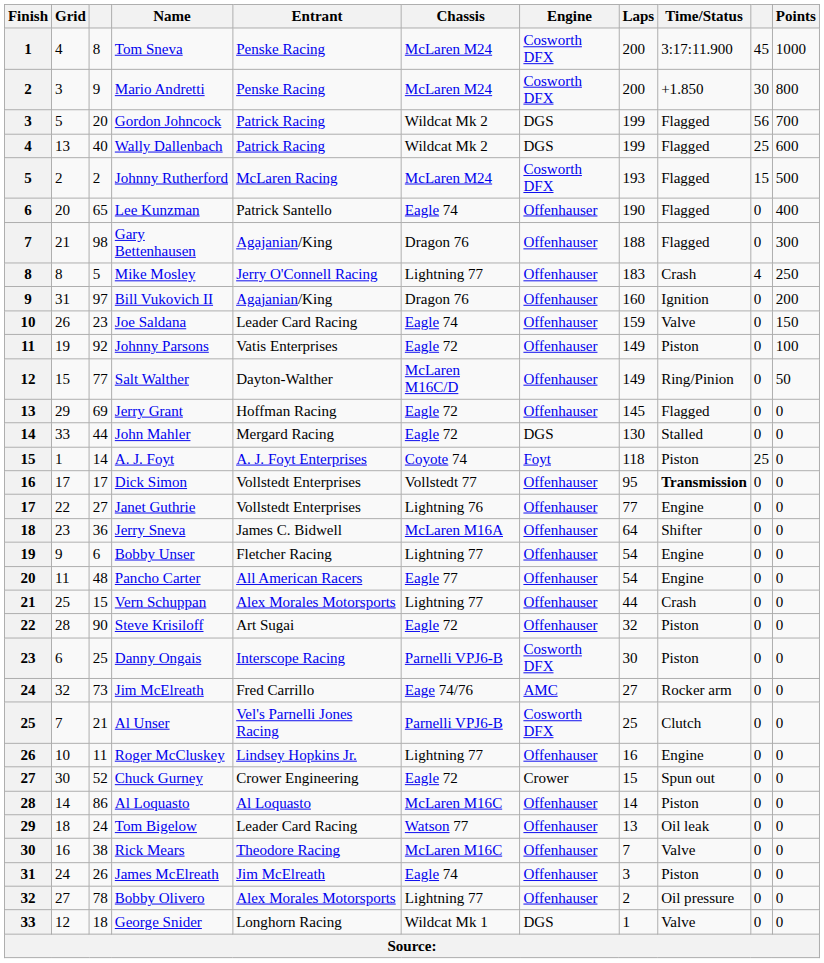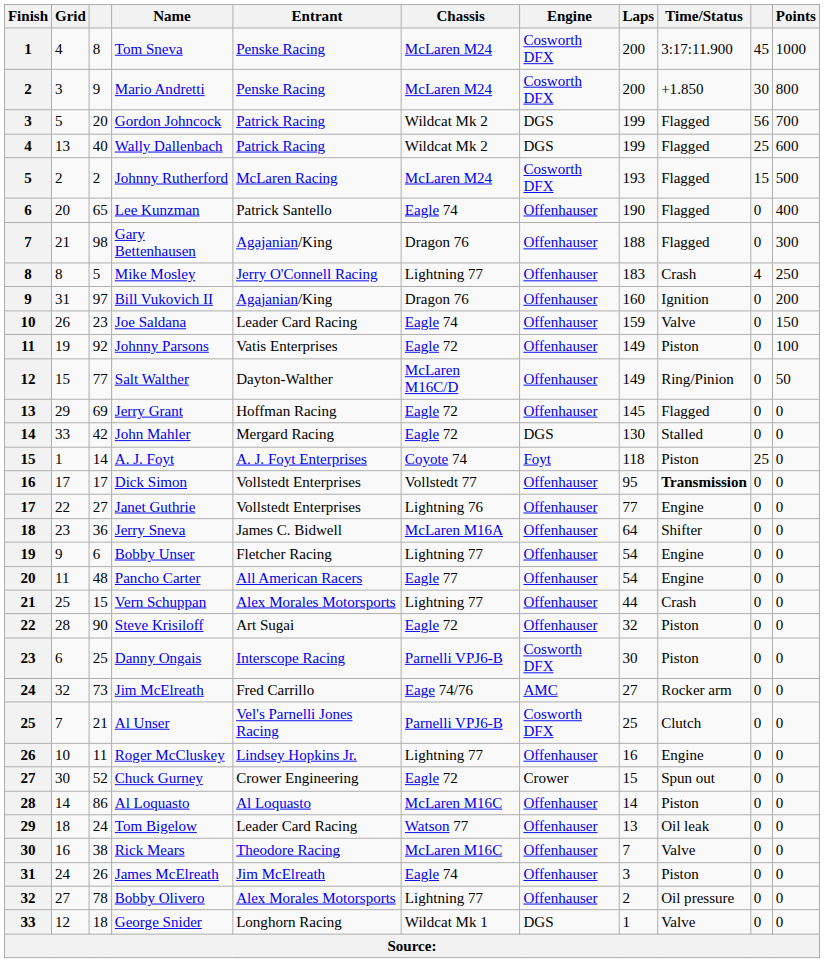 <table class="wikitable">
 <tr>
 <th>Finish</th>
 <th>Grid</th>
 <th></th>
 <th>Name</th>
 <th>Entrant</th>
 <th>Chassis</th>
 <th>Engine</th>
 <th>Laps</th>
 <th>Time/Status</th>
 <th></th>
 <th>Points</th>
 </tr>
 <tr>
 <th>1</th>
 <td>4</td>
 <td>8</td>
 <td> <a href='#'>Tom Sneva</a></td>
 <td><a href='#'>Penske Racing</a></td>
 <td><a href='#'>McLaren M24</a></td>
 <td><a href='#'>Cosworth DFX</a></td>
 <td>200</td>
 <td>3:17:11.900</td>
 <td>45</td>
 <td>1000</td>
 </tr>
 <tr>
 <th>2</th>
 <td>3</td>
 <td>9</td>
 <td> <a href='#'>Mario Andretti</a></td>
 <td><a href='#'>Penske Racing</a></td>
 <td><a href='#'>McLaren M24</a></td>
 <td><a href='#'>Cosworth DFX</a></td>
 <td>200</td>
 <td>+1.850</td>
 <td>30</td>
 <td>800</td>
 </tr>
 <tr>
 <th>3</th>
 <td>5</td>
 <td>20</td>
 <td> <a href='#'>Gordon Johncock</a></td>
 <td><a href='#'>Patrick Racing</a></td>
 <td>Wildcat Mk 2</td>
 <td>DGS</td>
 <td>199</td>
 <td>Flagged</td>
 <td>56</td>
 <td>700</td>
 </tr>
 <tr>
 <th>4</th>
 <td>13</td>
 <td>40</td>
 <td> <a href='#'>Wally Dallenbach</a></td>
 <td><a href='#'>Patrick Racing</a></td>
 <td>Wildcat Mk 2</td>
 <td>DGS</td>
 <td>199</td>
 <td>Flagged</td>
 <td>25</td>
 <td>600</td>
 </tr>
 <tr>
 <th>5</th>
 <td>2</td>
 <td>2</td>
 <td> <a href='#'>Johnny Rutherford</a></td>
 <td><a href='#'>McLaren Racing</a></td>
 <td><a href='#'>McLaren M24</a></td>
 <td><a href='#'>Cosworth DFX</a></td>
 <td>193</td>
 <td>Flagged</td>
 <td>15</td>
 <td>500</td>
 </tr>
 <tr>
 <th>6</th>
 <td>20</td>
 <td>65</td>
 <td> <a href='#'>Lee Kunzman</a></td>
 <td>Patrick Santello</td>
 <td><a href='#'>Eagle</a> 74</td>
 <td><a href='#'>Offenhauser</a></td>
 <td>190</td>
 <td>Flagged</td>
 <td>0</td>
 <td>400</td>
 </tr>
 <tr>
 <th>7</th>
 <td>21</td>
 <td>98</td>
 <td> <a href='#'>Gary Bettenhausen</a></td>
 <td><a href='#'>Agajanian</a>/King</td>
 <td>Dragon 76</td>
 <td><a href='#'>Offenhauser</a></td>
 <td>188</td>
 <td>Flagged</td>
 <td>0</td>
 <td>300</td>
 </tr>
 <tr>
 <th>8</th>
 <td>8</td>
 <td>5</td>
 <td> <a href='#'>Mike Mosley</a></td>
 <td><a href='#'>Jerry O'Connell Racing</a></td>
 <td>Lightning 77</td>
 <td><a href='#'>Offenhauser</a></td>
 <td>183</td>
 <td>Crash</td>
 <td>4</td>
 <td>250</td>
 </tr>
 <tr>
 <th>9</th>
 <td>31</td>
 <td>97</td>
 <td> <a href='#'>Bill Vukovich II</a></td>
 <td><a href='#'>Agajanian</a>/King</td>
 <td>Dragon 76</td>
 <td><a href='#'>Offenhauser</a></td>
 <td>160</td>
 <td>Ignition</td>
 <td>0</td>
 <td>200</td>
 </tr>
 <tr>
 <th>10</th>
 <td>26</td>
 <td>23</td>
 <td> <a href='#'>Joe Saldana</a></td>
 <td>Leader Card Racing</td>
 <td><a href='#'>Eagle</a> 74</td>
 <td><a href='#'>Offenhauser</a></td>
 <td>159</td>
 <td>Valve</td>
 <td>0</td>
 <td>150</td>
 </tr>
 <tr>
 <th>11</th>
 <td>19</td>
 <td>92</td>
 <td> <a href='#'>Johnny Parsons</a></td>
 <td>Vatis Enterprises</td>
 <td><a href='#'>Eagle</a> 72</td>
 <td><a href='#'>Offenhauser</a></td>
 <td>149</td>
 <td>Piston</td>
 <td>0</td>
 <td>100</td>
 </tr>
 <tr>
 <th>12</th>
 <td>15</td>
 <td>77</td>
 <td> <a href='#'>Salt Walther</a></td>
 <td>Dayton-Walther</td>
 <td><a href='#'>McLaren M16C/D</a></td>
 <td><a href='#'>Offenhauser</a></td>
 <td>149</td>
 <td>Ring/Pinion</td>
 <td>0</td>
 <td>50</td>
 </tr>
 <tr>
 <th>13</th>
 <td>29</td>
 <td>69</td>
 <td> <a href='#'>Jerry Grant</a></td>
 <td>Hoffman Racing</td>
 <td><a href='#'>Eagle</a> 72</td>
 <td><a href='#'>Offenhauser</a></td>
 <td>145</td>
 <td>Flagged</td>
 <td>0</td>
 <td>0</td>
 </tr>
 <tr>
 <th>14</th>
 <td>33</td>
-<td>44</td>
+<td>42</td>
 <td> <a href='#'>John Mahler</a></td>
 <td>Mergard Racing</td>
 <td><a href='#'>Eagle</a> 72</td>
 <td>DGS</td>
 <td>130</td>
 <td>Stalled</td>
 <td>0</td>
 <td>0</td>
 </tr>
 <tr>
 <th>15</th>
 <td>1</td>
 <td>14</td>
 <td> <a href='#'>A. J. Foyt</a></td>
 <td><a href='#'>A. J. Foyt Enterprises</a></td>
 <td><a href='#'>Coyote</a> 74</td>
 <td><a href='#'>Foyt</a></td>
 <td>118</td>
 <td>Piston</td>
 <td>25</td>
 <td>0</td>
 </tr>
 <tr>
 <th>16</th>
 <td>17</td>
 <td>17</td>
 <td> <a href='#'>Dick Simon</a></td>
 <td>Vollstedt Enterprises</td>
 <td>Vollstedt 77</td>
 <td><a href='#'>Offenhauser</a></td>
 <td>95</td>
 <td><strong>Transmission</strong></td>
 <td>0</td>
 <td>0</td>
 </tr>
 <tr>
 <th>17</th>
 <td>22</td>
 <td>27</td>
 <td> <a href='#'>Janet Guthrie</a></td>
 <td>Vollstedt Enterprises</td>
 <td>Lightning 76</td>
 <td><a href='#'>Offenhauser</a></td>
 <td>77</td>
 <td>Engine</td>
 <td>0</td>
 <td>0</td>
 </tr>
 <tr>
 <th>18</th>
 <td>23</td>
 <td>36</td>
 <td> <a href='#'>Jerry Sneva</a></td>
 <td>James C. Bidwell</td>
 <td><a href='#'>McLaren M16A</a></td>
 <td><a href='#'>Offenhauser</a></td>
 <td>64</td>
 <td>Shifter</td>
 <td>0</td>
 <td>0</td>
 </tr>
 <tr>
 <th>19</th>
 <td>9</td>
 <td>6</td>
 <td> <a href='#'>Bobby Unser</a></td>
 <td>Fletcher Racing</td>
 <td>Lightning 77</td>
 <td><a href='#'>Offenhauser</a></td>
 <td>54</td>
 <td>Engine</td>
 <td>0</td>
 <td>0</td>
 </tr>
 <tr>
 <th>20</th>
 <td>11</td>
 <td>48</td>
 <td> <a href='#'>Pancho Carter</a></td>
 <td><a href='#'>All American Racers</a></td>
 <td><a href='#'>Eagle</a> 77</td>
 <td><a href='#'>Offenhauser</a></td>
 <td>54</td>
 <td>Engine</td>
 <td>0</td>
 <td>0</td>
 </tr>
 <tr>
 <th>21</th>
 <td>25</td>
 <td>15</td>
 <td> <a href='#'>Vern Schuppan</a></td>
 <td><a href='#'>Alex Morales Motorsports</a></td>
 <td>Lightning 77</td>
 <td><a href='#'>Offenhauser</a></td>
 <td>44</td>
 <td>Crash</td>
 <td>0</td>
 <td>0</td>
 </tr>
 <tr>
 <th>22</th>
 <td>28</td>
 <td>90</td>
 <td> <a href='#'>Steve Krisiloff</a></td>
 <td>Art Sugai</td>
 <td><a href='#'>Eagle</a> 72</td>
 <td><a href='#'>Offenhauser</a></td>
 <td>32</td>
 <td>Piston</td>
 <td>0</td>
 <td>0</td>
 </tr>
 <tr>
 <th>23</th>
 <td>6</td>
 <td>25</td>
 <td> <a href='#'>Danny Ongais</a></td>
 <td><a href='#'>Interscope Racing</a></td>
 <td><a href='#'>Parnelli VPJ6-B</a></td>
 <td><a href='#'>Cosworth DFX</a></td>
 <td>30</td>
 <td>Piston</td>
 <td>0</td>
 <td>0</td>
 </tr>
 <tr>
 <th>24</th>
 <td>32</td>
 <td>73</td>
 <td> <a href='#'>Jim McElreath</a></td>
 <td>Fred Carrillo</td>
 <td><a href='#'>Eage</a> 74/76</td>
 <td><a href='#'>AMC</a></td>
 <td>27</td>
 <td>Rocker arm</td>
 <td>0</td>
 <td>0</td>
 </tr>
 <tr>
 <th>25</th>
 <td>7</td>
 <td>21</td>
 <td> <a href='#'>Al Unser</a></td>
 <td><a href='#'>Vel's Parnelli Jones Racing</a></td>
 <td><a href='#'>Parnelli VPJ6-B</a></td>
 <td><a href='#'>Cosworth DFX</a></td>
 <td>25</td>
 <td>Clutch</td>
 <td>0</td>
 <td>0</td>
 </tr>
 <tr>
 <th>26</th>
 <td>10</td>
 <td>11</td>
 <td> <a href='#'>Roger McCluskey</a></td>
 <td><a href='#'>Lindsey Hopkins Jr.</a></td>
 <td>Lightning 77</td>
 <td><a href='#'>Offenhauser</a></td>
 <td>16</td>
 <td>Engine</td>
 <td>0</td>
 <td>0</td>
 </tr>
 <tr>
 <th>27</th>
 <td>30</td>
 <td>52</td>
 <td> <a href='#'>Chuck Gurney</a></td>
 <td>Crower Engineering</td>
 <td><a href='#'>Eagle</a> 72</td>
 <td>Crower</td>
 <td>15</td>
 <td>Spun out</td>
 <td>0</td>
 <td>0</td>
 </tr>
 <tr>
 <th>28</th>
 <td>14</td>
 <td>86</td>
 <td> <a href='#'>Al Loquasto</a></td>
 <td><a href='#'>Al Loquasto</a></td>
 <td><a href='#'>McLaren M16C</a></td>
 <td><a href='#'>Offenhauser</a></td>
 <td>14</td>
 <td>Piston</td>
 <td>0</td>
 <td>0</td>
 </tr>
 <tr>
 <th>29</th>
 <td>18</td>
 <td>24</td>
 <td> <a href='#'>Tom Bigelow</a></td>
 <td>Leader Card Racing</td>
 <td><a href='#'>Watson</a> 77</td>
 <td><a href='#'>Offenhauser</a></td>
 <td>13</td>
 <td>Oil leak</td>
 <td>0</td>
 <td>0</td>
 </tr>
 <tr>
 <th>30</th>
 <td>16</td>
 <td>38</td>
 <td> <a href='#'>Rick Mears</a></td>
 <td><a href='#'>Theodore Racing</a></td>
 <td><a href='#'>McLaren M16C</a></td>
 <td><a href='#'>Offenhauser</a></td>
 <td>7</td>
 <td>Valve</td>
 <td>0</td>
 <td>0</td>
 </tr>
 <tr>
 <th>31</th>
 <td>24</td>
 <td>26</td>
 <td> <a href='#'>James McElreath</a></td>
 <td><a href='#'>Jim McElreath</a></td>
 <td><a href='#'>Eagle</a> 74</td>
 <td><a href='#'>Offenhauser</a></td>
 <td>3</td>
 <td>Piston</td>
 <td>0</td>
 <td>0</td>
 </tr>
 <tr>
 <th>32</th>
 <td>27</td>
 <td>78</td>
 <td> <a href='#'>Bobby Olivero</a></td>
 <td><a href='#'>Alex Morales Motorsports</a></td>
 <td>Lightning 77</td>
 <td><a href='#'>Offenhauser</a></td>
 <td>2</td>
 <td>Oil pressure</td>
 <td>0</td>
 <td>0</td>
 </tr>
 <tr>
 <th>33</th>
 <td>12</td>
 <td>18</td>
 <td> <a href='#'>George Snider</a></td>
 <td>Longhorn Racing</td>
 <td>Wildcat Mk 1</td>
 <td>DGS</td>
 <td>1</td>
 <td>Valve</td>
 <td>0</td>
 <td>0</td>
 </tr>
 <tr>
 <th colspan=11>Source:</th>
 </tr>
 </table>
